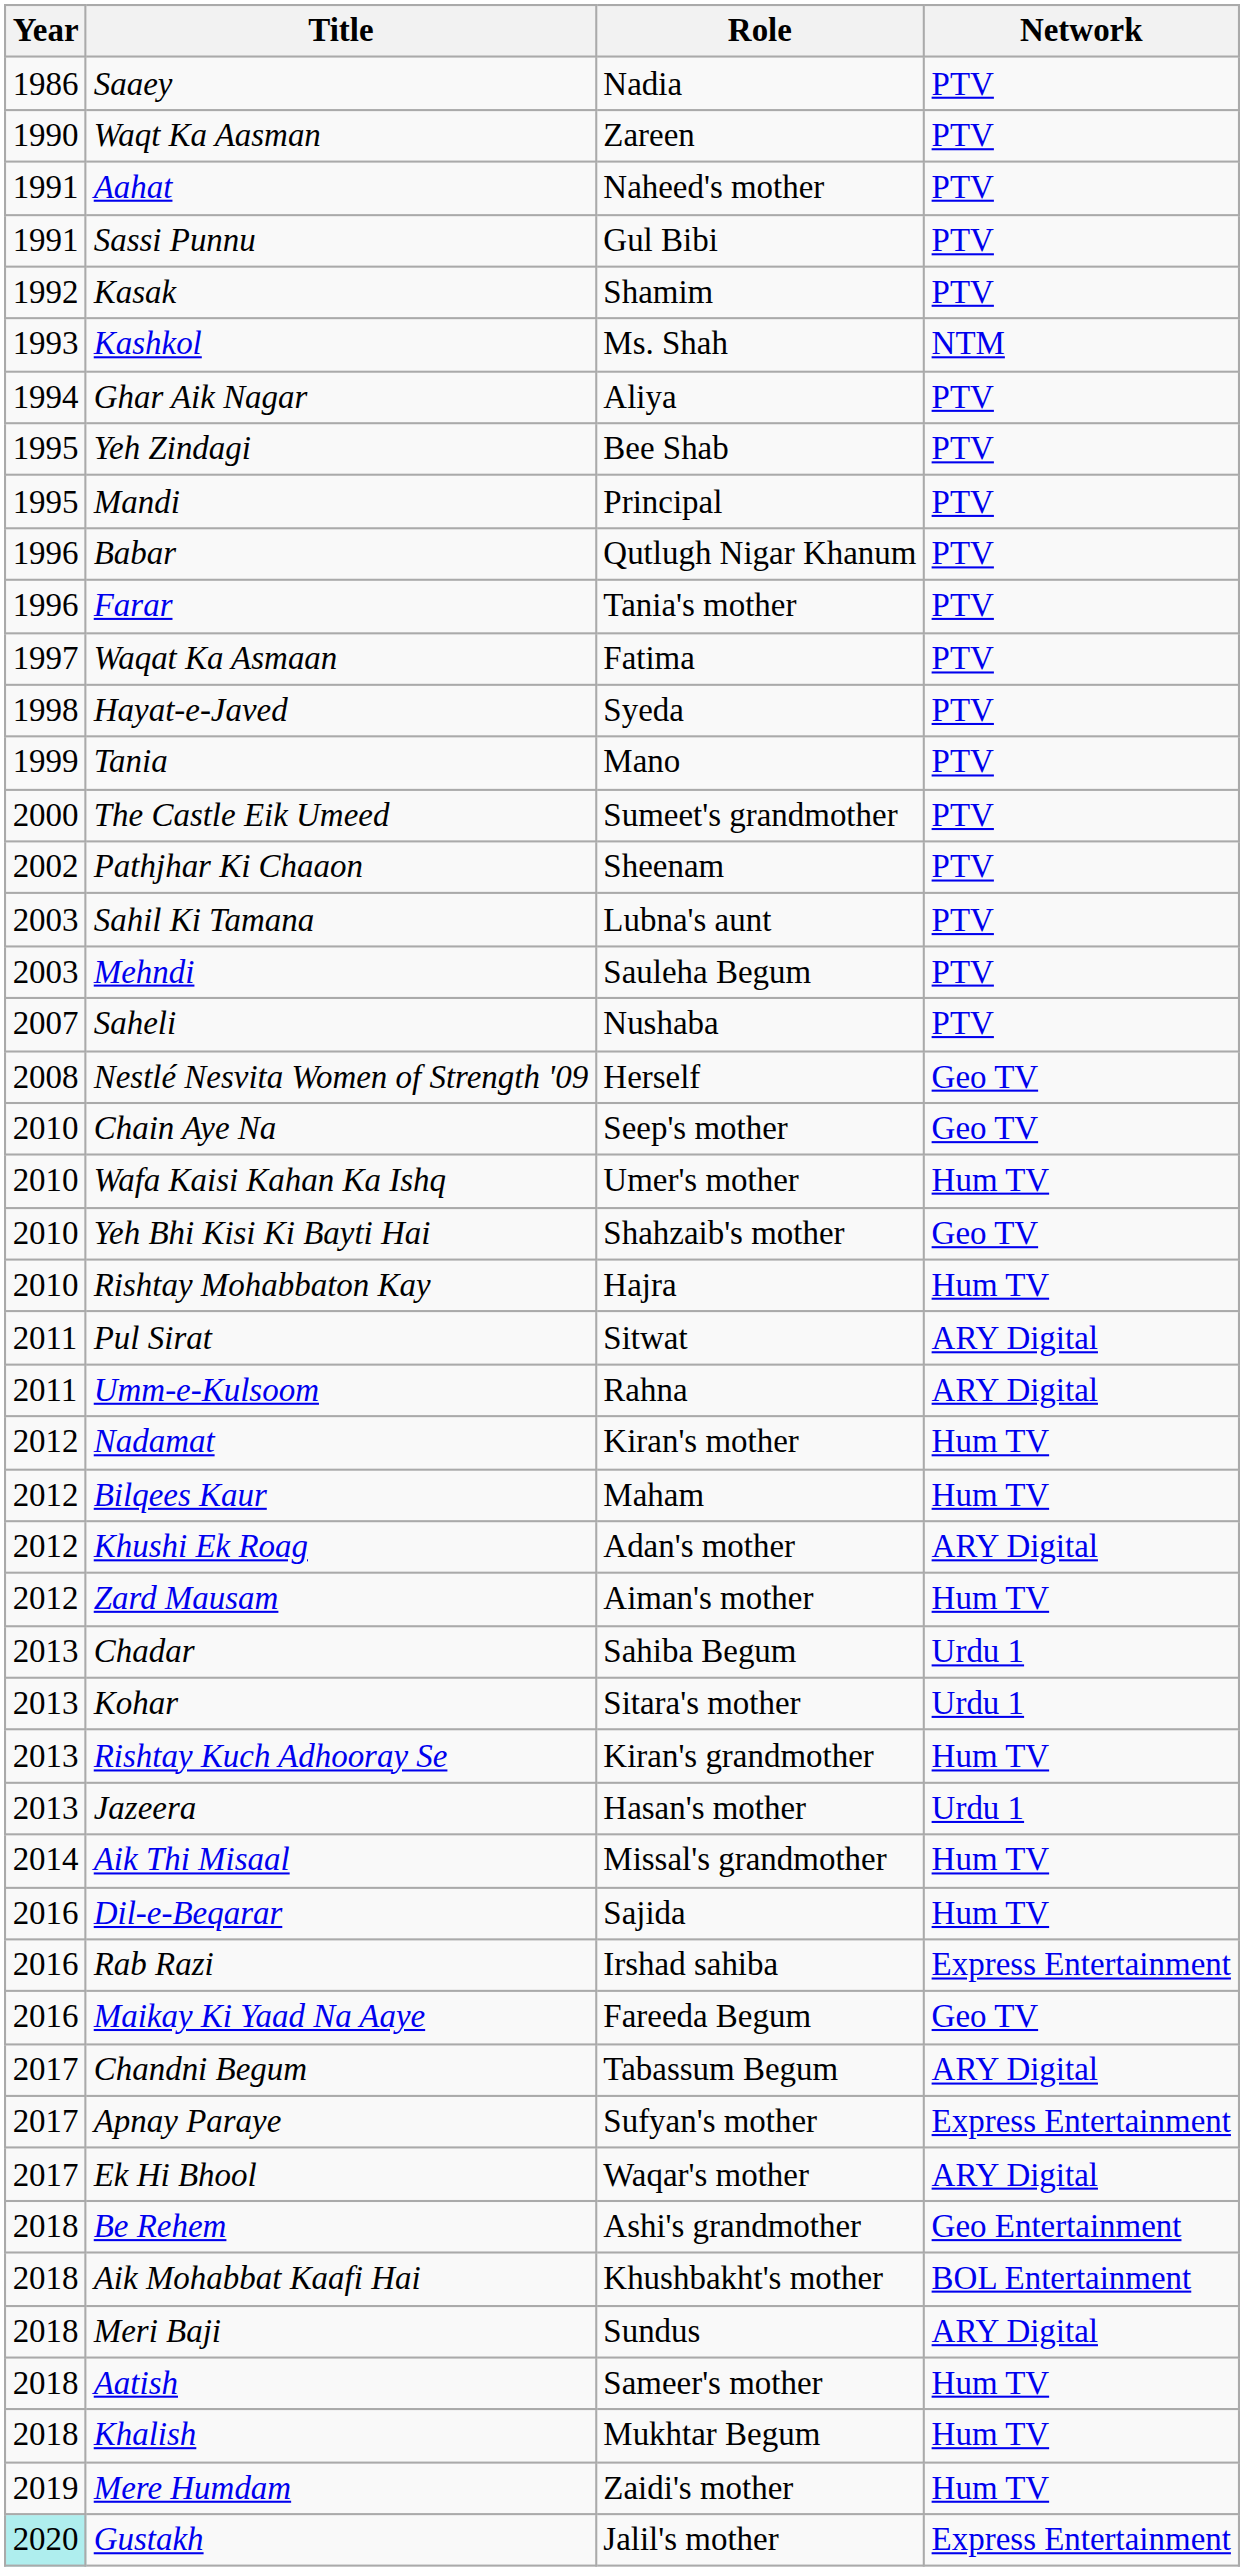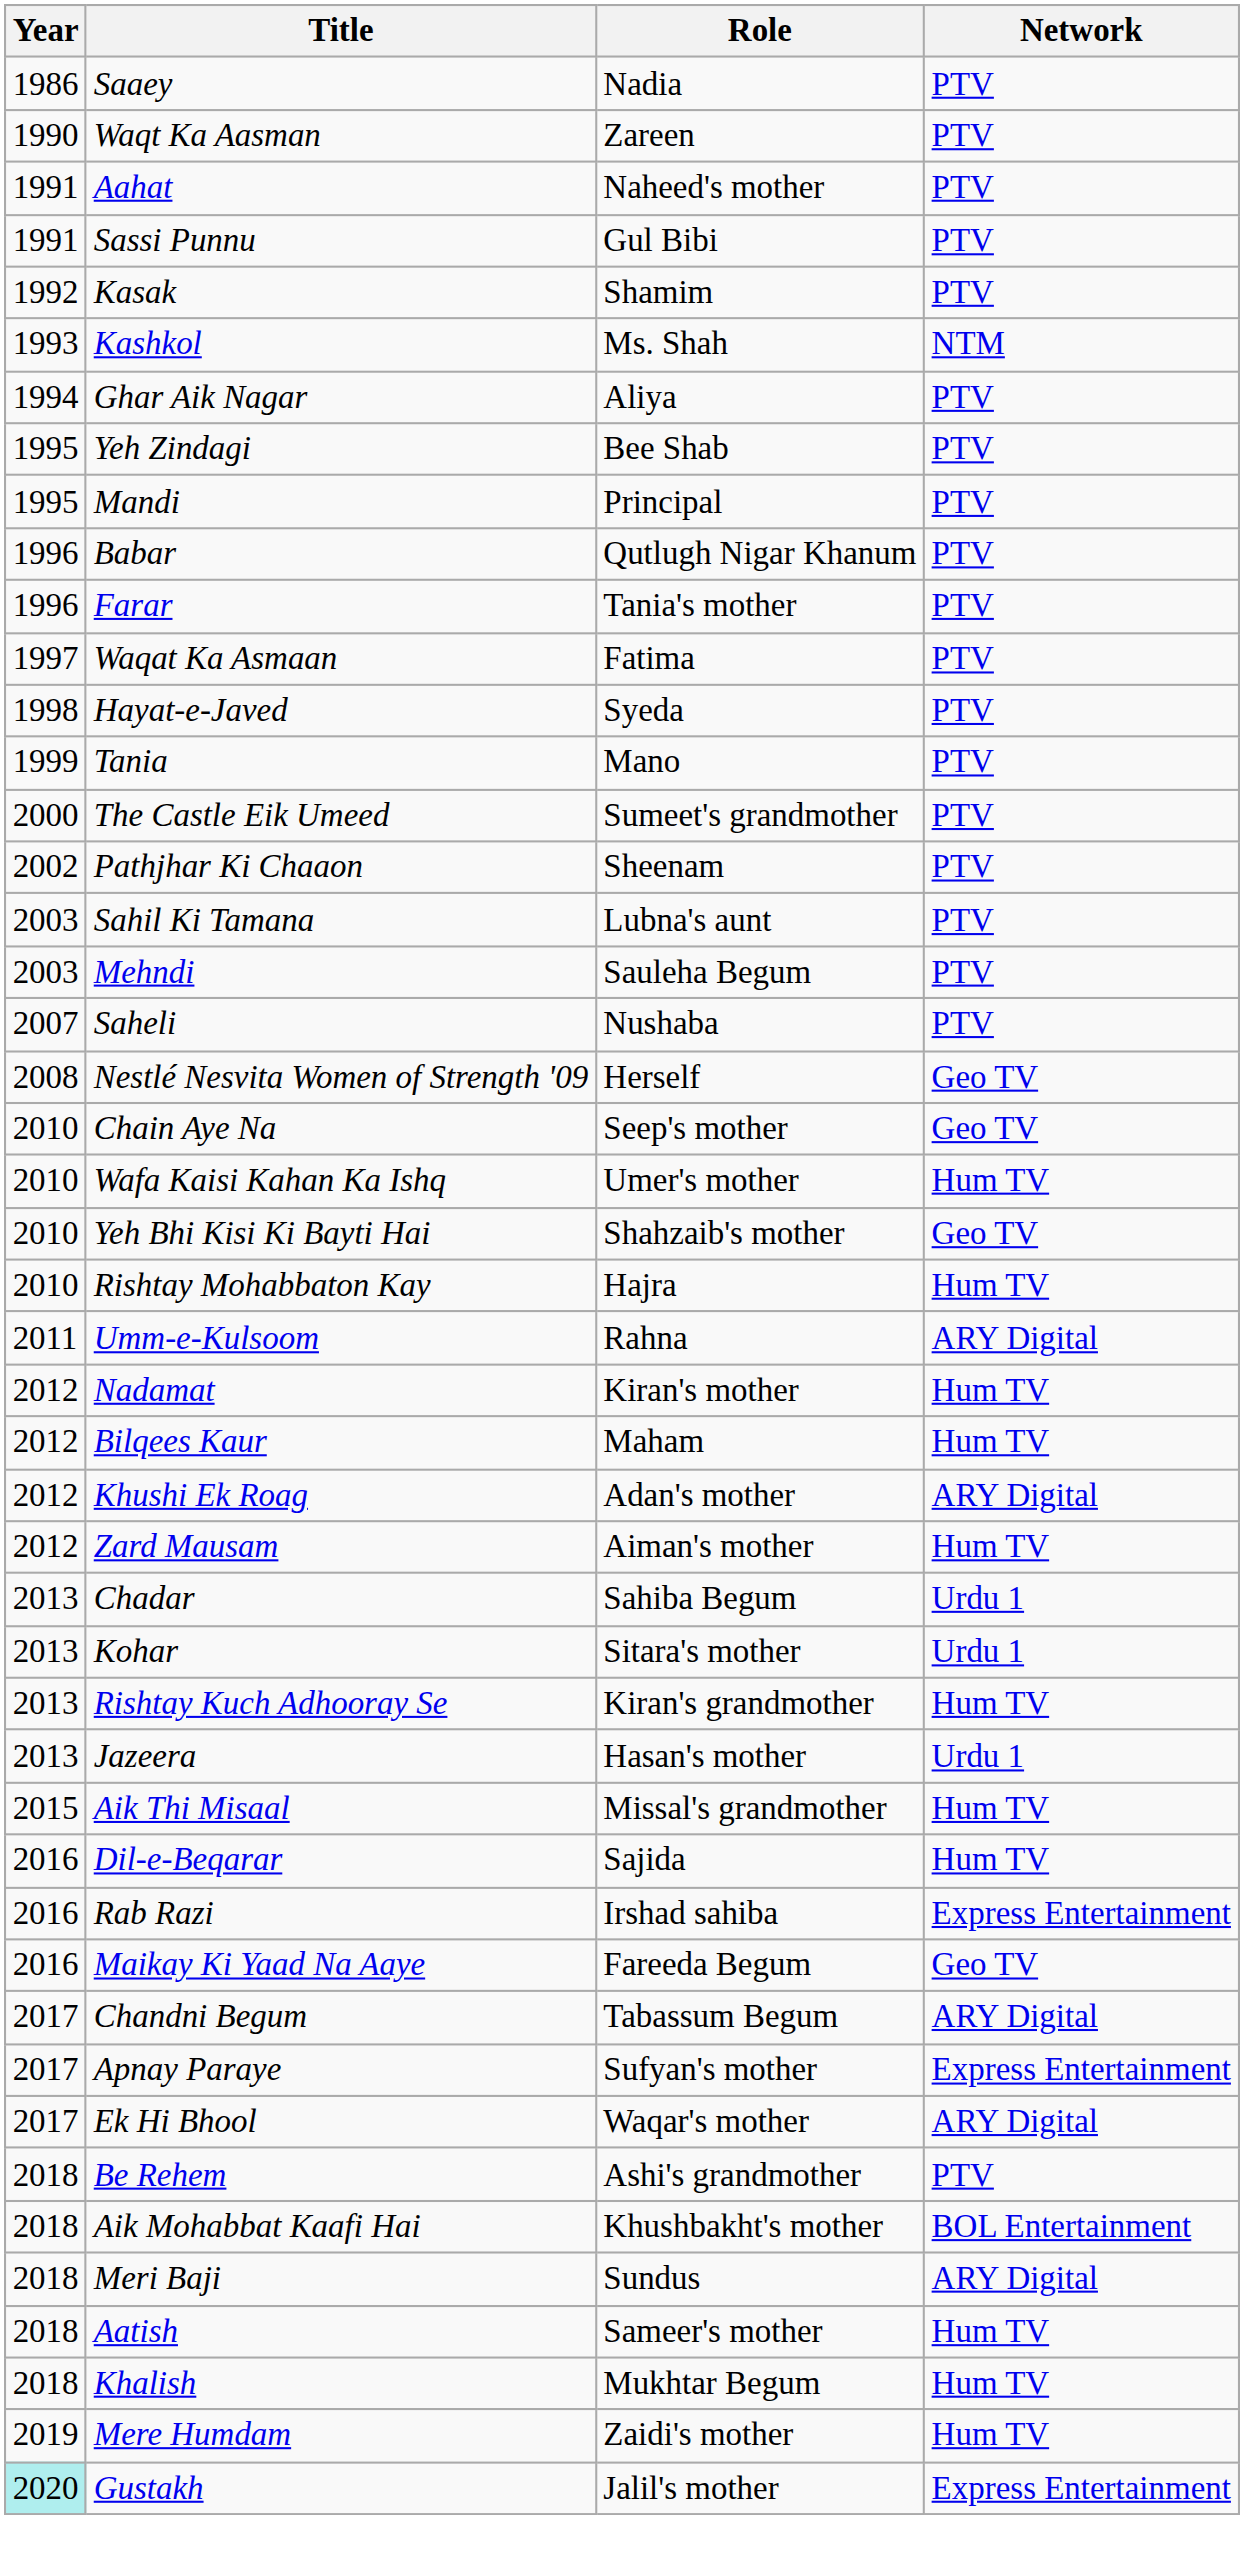 <table class="wikitable sortable plainrowheaders">
 <tr style="text-align:center;">
 <th scope="col">Year</th>
 <th scope="col">Title</th>
 <th scope="col">Role</th>
 <th scope="col">Network</th>
 </tr>
 <tr>
 <td>1986</td>
 <td><em>Saaey</em></td>
 <td>Nadia</td>
 <td><a href='#'>PTV</a></td>
 </tr>
 <tr>
 <td>1990</td>
 <td><em>Waqt Ka Aasman</em></td>
 <td>Zareen</td>
 <td><a href='#'>PTV</a></td>
 </tr>
 <tr>
 <td>1991</td>
 <td><em><a href='#'>Aahat</a></em></td>
 <td>Naheed's mother</td>
 <td><a href='#'>PTV</a></td>
 </tr>
 <tr>
 <td>1991</td>
 <td><em>Sassi Punnu</em></td>
 <td>Gul Bibi</td>
 <td><a href='#'>PTV</a></td>
 </tr>
 <tr>
 <td>1992</td>
 <td><em>Kasak</em></td>
 <td>Shamim</td>
 <td><a href='#'>PTV</a></td>
 </tr>
 <tr>
 <td>1993</td>
 <td><em><a href='#'>Kashkol</a></em></td>
 <td>Ms. Shah</td>
 <td><a href='#'>NTM</a></td>
 </tr>
 <tr>
 <td>1994</td>
 <td><em>Ghar Aik Nagar</em></td>
 <td>Aliya</td>
 <td><a href='#'>PTV</a></td>
 </tr>
 <tr>
 <td>1995</td>
 <td><em>Yeh Zindagi</em></td>
 <td>Bee Shab</td>
 <td><a href='#'>PTV</a></td>
 </tr>
 <tr>
 <td>1995</td>
 <td><em>Mandi</em></td>
 <td>Principal</td>
 <td><a href='#'>PTV</a></td>
 </tr>
 <tr>
 <td>1996</td>
 <td><em>Babar</em></td>
 <td>Qutlugh Nigar Khanum</td>
 <td><a href='#'>PTV</a></td>
 </tr>
 <tr>
 <td>1996</td>
 <td><em><a href='#'>Farar</a></em></td>
 <td>Tania's mother</td>
 <td><a href='#'>PTV</a></td>
 </tr>
 <tr>
 <td>1997</td>
 <td><em>Waqat Ka Asmaan</em></td>
 <td>Fatima</td>
 <td><a href='#'>PTV</a></td>
 </tr>
 <tr>
 <td>1998</td>
 <td><em>Hayat-e-Javed</em></td>
 <td>Syeda</td>
 <td><a href='#'>PTV</a></td>
 </tr>
 <tr>
 <td>1999</td>
 <td><em>Tania</em></td>
 <td>Mano</td>
 <td><a href='#'>PTV</a></td>
 </tr>
 <tr>
 <td>2000</td>
 <td><em>The Castle Eik Umeed</em></td>
 <td>Sumeet's grandmother</td>
 <td><a href='#'>PTV</a></td>
 </tr>
 <tr>
 <td>2002</td>
 <td><em>Pathjhar Ki Chaaon</em></td>
 <td>Sheenam</td>
 <td><a href='#'>PTV</a></td>
 </tr>
 <tr>
 <td>2003</td>
 <td><em>Sahil Ki Tamana</em></td>
 <td>Lubna's aunt</td>
 <td><a href='#'>PTV</a></td>
 </tr>
 <tr>
 <td>2003</td>
 <td><em><a href='#'>Mehndi</a></em></td>
 <td>Sauleha Begum</td>
 <td><a href='#'>PTV</a></td>
 </tr>
 <tr>
 <td>2007</td>
 <td><em>Saheli</em></td>
 <td>Nushaba</td>
 <td><a href='#'>PTV</a></td>
 </tr>
 <tr>
 <td>2008</td>
 <td><em>Nestlé Nesvita Women of Strength '09</em></td>
 <td>Herself</td>
 <td><a href='#'>Geo TV</a></td>
 </tr>
 <tr>
 <td>2010</td>
 <td><em>Chain Aye Na</em></td>
 <td>Seep's mother</td>
 <td><a href='#'>Geo TV</a></td>
 </tr>
 <tr>
 <td>2010</td>
 <td><em>Wafa Kaisi Kahan Ka Ishq</em></td>
 <td>Umer's mother</td>
 <td><a href='#'>Hum TV</a></td>
 </tr>
 <tr>
 <td>2010</td>
 <td><em>Yeh Bhi Kisi Ki Bayti Hai</em></td>
 <td>Shahzaib's mother</td>
 <td><a href='#'>Geo TV</a></td>
 </tr>
 <tr>
 <td>2010</td>
 <td><em>Rishtay Mohabbaton Kay</em></td>
 <td>Hajra</td>
 <td><a href='#'>Hum TV</a></td>
 </tr>
 <tr>
 <td>2011</td>
-<td><em>Pul Sirat</em></td>
-<td>Sitwat</td>
-<td><a href='#'>ARY Digital</a></td>
-</tr>
-<tr>
-<td>2011</td>
 <td><em><a href='#'>Umm-e-Kulsoom</a></em></td>
 <td>Rahna</td>
 <td><a href='#'>ARY Digital</a></td>
 </tr>
 <tr>
 <td>2012</td>
 <td><em><a href='#'>Nadamat</a></em></td>
 <td>Kiran's mother</td>
 <td><a href='#'>Hum TV</a></td>
 </tr>
 <tr>
 <td>2012</td>
 <td><em><a href='#'>Bilqees Kaur</a></em></td>
 <td>Maham</td>
 <td><a href='#'>Hum TV</a></td>
 </tr>
 <tr>
 <td>2012</td>
 <td><em><a href='#'>Khushi Ek Roag</a></em></td>
 <td>Adan's mother</td>
 <td><a href='#'>ARY Digital</a></td>
 </tr>
 <tr>
 <td>2012</td>
 <td><em><a href='#'>Zard Mausam</a></em></td>
 <td>Aiman's mother</td>
 <td><a href='#'>Hum TV</a></td>
 </tr>
 <tr>
 <td>2013</td>
 <td><em>Chadar</em></td>
 <td>Sahiba Begum</td>
 <td><a href='#'>Urdu 1</a></td>
 </tr>
 <tr>
 <td>2013</td>
 <td><em>Kohar</em></td>
 <td>Sitara's mother</td>
 <td><a href='#'>Urdu 1</a></td>
 </tr>
 <tr>
 <td>2013</td>
 <td><em><a href='#'>Rishtay Kuch Adhooray Se</a></em></td>
 <td>Kiran's grandmother</td>
 <td><a href='#'>Hum TV</a></td>
 </tr>
 <tr>
 <td>2013</td>
 <td><em>Jazeera</em></td>
 <td>Hasan's mother</td>
 <td><a href='#'>Urdu 1</a></td>
 </tr>
 <tr>
-<td>2014</td>
+<td>2015</td>
 <td><em><a href='#'>Aik Thi Misaal</a></em></td>
 <td>Missal's grandmother</td>
 <td><a href='#'>Hum TV</a></td>
 </tr>
 <tr>
 <td>2016</td>
 <td><em><a href='#'>Dil-e-Beqarar</a></em></td>
 <td>Sajida</td>
 <td><a href='#'>Hum TV</a></td>
 </tr>
 <tr>
 <td>2016</td>
 <td><em>Rab Razi</em></td>
 <td>Irshad sahiba</td>
 <td><a href='#'>Express Entertainment</a></td>
 </tr>
 <tr>
 <td>2016</td>
 <td><em><a href='#'>Maikay Ki Yaad Na Aaye</a></em></td>
 <td>Fareeda Begum</td>
 <td><a href='#'>Geo TV</a></td>
 </tr>
 <tr>
 <td>2017</td>
 <td><em>Chandni Begum</em></td>
 <td>Tabassum Begum</td>
 <td><a href='#'>ARY Digital</a></td>
 </tr>
 <tr>
 <td>2017</td>
 <td><em>Apnay Paraye</em></td>
 <td>Sufyan's mother</td>
 <td><a href='#'>Express Entertainment</a></td>
 </tr>
 <tr>
 <td>2017</td>
 <td><em>Ek Hi Bhool</em></td>
 <td>Waqar's mother</td>
 <td><a href='#'>ARY Digital</a></td>
 </tr>
 <tr>
 <td>2018</td>
 <td><em><a href='#'>Be Rehem</a></em></td>
 <td>Ashi's grandmother</td>
-<td><a href='#'>Geo Entertainment</a></td>
+<td><a href='#'>PTV</a></td>
 </tr>
 <tr>
 <td>2018</td>
 <td><em>Aik Mohabbat Kaafi Hai</em></td>
 <td>Khushbakht's mother</td>
 <td><a href='#'>BOL Entertainment</a></td>
 </tr>
 <tr>
 <td>2018</td>
 <td><em>Meri Baji</em></td>
 <td>Sundus</td>
 <td><a href='#'>ARY Digital</a></td>
 </tr>
 <tr>
 <td>2018</td>
 <td><em><a href='#'>Aatish</a></em></td>
 <td>Sameer's mother</td>
 <td><a href='#'>Hum TV</a></td>
 </tr>
 <tr>
 <td>2018</td>
 <td><em><a href='#'>Khalish</a></em></td>
 <td>Mukhtar Begum</td>
 <td><a href='#'>Hum TV</a></td>
 </tr>
 <tr>
 <td>2019</td>
 <td><em><a href='#'>Mere Humdam</a></em></td>
 <td>Zaidi's mother</td>
 <td><a href='#'>Hum TV</a></td>
 </tr>
 <tr>
 <td style="background: paleturquoise;">2020</td>
 <td><em><a href='#'>Gustakh</a></em></td>
 <td>Jalil's mother</td>
 <td><a href='#'>Express Entertainment</a></td>
 </tr>
 </table>
